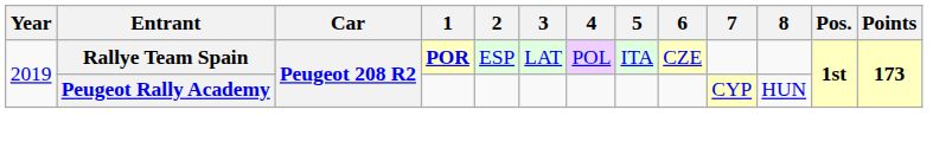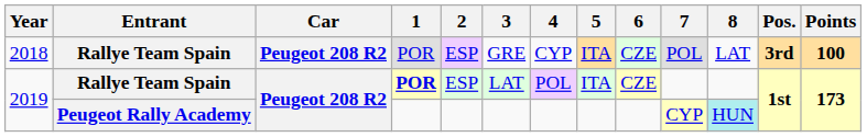 <table class="wikitable" style="text-align:center; font-size:90%">
 <tr>
 <th>Year</th>
 <th>Entrant</th>
 <th>Car</th>
 <th>1</th>
 <th>2</th>
 <th>3</th>
 <th>4</th>
 <th>5</th>
 <th>6</th>
 <th>7</th>
 <th>8</th>
 <th>Pos.</th>
 <th>Points</th>
+</tr>
+<tr>
+<td><a href='#'>2018</a></td>
+<th>Rallye Team Spain</th>
+<th><a href='#'>Peugeot 208 R2</a></th>
+<td style="background:#DFDFDF"><a href='#'>POR</a><br></td>
+<td style="background:#EFCFFF"><a href='#'>ESP</a><br></td>
+<td><a href='#'>GRE</a></td>
+<td><a href='#'>CYP</a></td>
+<td style="background:#FFDF9F"><a href='#'>ITA</a><br></td>
+<td style="background:#DFFFDF"><a href='#'>CZE</a><br></td>
+<td style="background:#DFDFDF"><a href='#'>POL</a><br></td>
+<td><a href='#'>LAT</a></td>
+<th style="background:#FFDF9F">3rd</th>
+<th style="background:#FFDF9F">100</th>
 </tr>
 <tr>
 <td rowspan=2><a href='#'>2019</a></td>
 <th>Rallye Team Spain</th>
 <th rowspan=2><a href='#'>Peugeot 208 R2</a></th>
 <td style="background:#FFFFBF"><strong><a href='#'>POR</a><br></strong></td>
 <td style="background:#DFFFDF"><a href='#'>ESP</a><br></td>
 <td style="background:#DFFFDF"><a href='#'>LAT</a><br></td>
 <td style="background:#EFCFFF"><a href='#'>POL</a><br></td>
 <td style="background:#DFFFDF"><a href='#'>ITA</a><br></td>
 <td style="background:#FFFFBF"><a href='#'>CZE</a><br></td>
 <td></td>
 <td></td>
 <th rowspan=2 style="background:#FFFFBF">1st</th>
 <th rowspan=2 style="background:#FFFFBF">173</th>
 </tr>
 <tr>
 <th><a href='#'>Peugeot Rally Academy</a></th>
 <td></td>
 <td></td>
 <td></td>
 <td></td>
 <td></td>
 <td></td>
 <td style="background:#FFFFBF"><a href='#'>CYP</a><br></td>
-<td><a href='#'>HUN</a></td>
+<td style="background: paleturquoise;"><a href='#'>HUN</a></td>
 </tr>
 </table>
